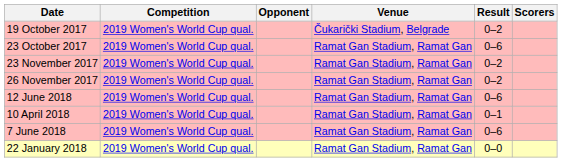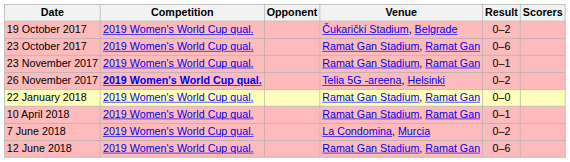 <table class="wikitable">
 <tr>
 <th>Date</th>
 <th>Competition</th>
 <th>Opponent</th>
 <th>Venue</th>
 <th>Result</th>
 <th>Scorers</th>
 </tr>
 <tr bgcolor="#FFBBBB">
 <td>19 October 2017</td>
 <td><a href='#'>2019 Women's World Cup qual.</a></td>
 <td></td>
 <td><a href='#'>Čukarički Stadium</a>, <a href='#'>Belgrade</a></td>
 <td align=center>0–2</td>
 <td></td>
 </tr>
 <tr bgcolor="#FFBBBB">
 <td>23 October 2017</td>
 <td><a href='#'>2019 Women's World Cup qual.</a></td>
 <td></td>
 <td><a href='#'>Ramat Gan Stadium</a>, <a href='#'>Ramat Gan</a></td>
 <td align=center>0–6</td>
 <td></td>
 </tr>
 <tr bgcolor="#FFBBBB">
 <td>23 November 2017</td>
 <td><a href='#'>2019 Women's World Cup qual.</a></td>
 <td></td>
 <td><a href='#'>Ramat Gan Stadium</a>, <a href='#'>Ramat Gan</a></td>
-<td align=center>0–2</td>
+<td align=center>0–1</td>
 <td></td>
 </tr>
 <tr bgcolor="#FFBBBB">
 <td>26 November 2017</td>
+<td><strong><a href='#'>2019 Women's World Cup qual.</a></strong></td>
+<td></td>
+<td><a href='#'>Telia 5G -areena</a>, <a href='#'>Helsinki</a></td>
+<td align=center>0–2</td>
+<td></td>
+</tr>
+<tr bgcolor="#FFFFBB">
+<td>22 January 2018</td>
 <td><a href='#'>2019 Women's World Cup qual.</a></td>
 <td></td>
 <td><a href='#'>Ramat Gan Stadium</a>, <a href='#'>Ramat Gan</a></td>
-<td align=center>0–2</td>
-<td></td>
-</tr>
-<tr bgcolor="#FFBBBB">
-<td>12 June 2018</td>
-<td><a href='#'>2019 Women's World Cup qual.</a></td>
-<td></td>
-<td><a href='#'>Ramat Gan Stadium</a>, <a href='#'>Ramat Gan</a></td>
-<td align=center>0–6</td>
+<td align=center>0–0</td>
 <td></td>
 </tr>
 <tr bgcolor="#FFBBBB">
 <td>10 April 2018</td>
 <td><a href='#'>2019 Women's World Cup qual.</a></td>
 <td></td>
 <td><a href='#'>Ramat Gan Stadium</a>, <a href='#'>Ramat Gan</a></td>
 <td align=center>0–1</td>
 <td></td>
 </tr>
 <tr bgcolor="#FFBBBB">
 <td>7 June 2018</td>
 <td><a href='#'>2019 Women's World Cup qual.</a></td>
 <td></td>
+<td><a href='#'>La Condomina</a>, <a href='#'>Murcia</a></td>
+<td align=center>0–2</td>
+<td></td>
+</tr>
+<tr bgcolor="#FFBBBB">
+<td>12 June 2018</td>
+<td><a href='#'>2019 Women's World Cup qual.</a></td>
+<td></td>
 <td><a href='#'>Ramat Gan Stadium</a>, <a href='#'>Ramat Gan</a></td>
 <td align=center>0–6</td>
 <td></td>
 </tr>
-<tr bgcolor="#FFFFBB">
-<td>22 January 2018</td>
-<td><a href='#'>2019 Women's World Cup qual.</a></td>
-<td></td>
-<td><a href='#'>Ramat Gan Stadium</a>, <a href='#'>Ramat Gan</a></td>
-<td align=center>0–0</td>
-<td></td>
-</tr>
 </table>
